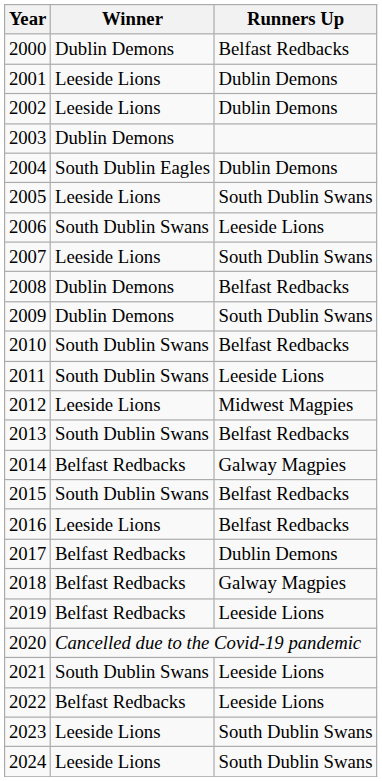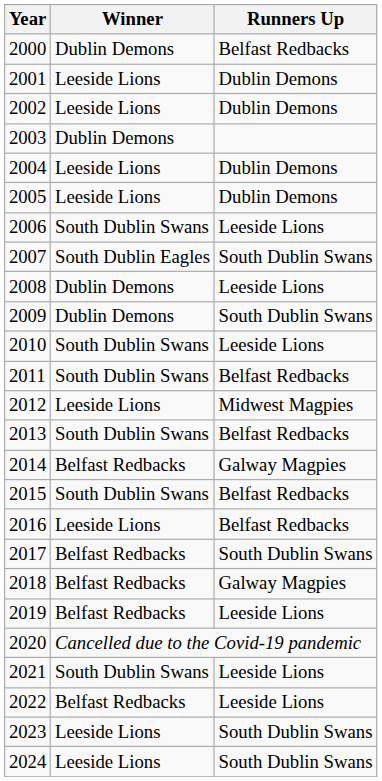 <table class="wikitable">
 <tr>
 <th>Year</th>
 <th>Winner</th>
 <th>Runners Up</th>
 </tr>
 <tr>
 <td>2000</td>
 <td>Dublin Demons</td>
 <td>Belfast Redbacks</td>
 </tr>
 <tr>
 <td>2001</td>
 <td>Leeside Lions</td>
 <td>Dublin Demons</td>
 </tr>
 <tr>
 <td>2002</td>
 <td>Leeside Lions</td>
 <td>Dublin Demons</td>
 </tr>
 <tr>
 <td>2003</td>
 <td>Dublin Demons</td>
 <td></td>
 </tr>
 <tr>
 <td>2004</td>
-<td>South Dublin Eagles</td>
+<td>Leeside Lions</td>
 <td>Dublin Demons</td>
 </tr>
 <tr>
 <td>2005</td>
 <td>Leeside Lions</td>
-<td>South Dublin Swans</td>
+<td>Dublin Demons</td>
 </tr>
 <tr>
 <td>2006</td>
 <td>South Dublin Swans</td>
 <td>Leeside Lions</td>
 </tr>
 <tr>
 <td>2007</td>
-<td>Leeside Lions</td>
+<td>South Dublin Eagles</td>
 <td>South Dublin Swans</td>
 </tr>
 <tr>
 <td>2008</td>
 <td>Dublin Demons</td>
-<td>Belfast Redbacks</td>
+<td>Leeside Lions</td>
 </tr>
 <tr>
 <td>2009</td>
 <td>Dublin Demons</td>
 <td>South Dublin Swans</td>
 </tr>
 <tr>
 <td>2010</td>
 <td>South Dublin Swans</td>
-<td>Belfast Redbacks</td>
+<td>Leeside Lions</td>
 </tr>
 <tr>
 <td>2011</td>
 <td>South Dublin Swans</td>
-<td>Leeside Lions</td>
+<td>Belfast Redbacks</td>
 </tr>
 <tr>
 <td>2012</td>
 <td>Leeside Lions</td>
 <td>Midwest Magpies</td>
 </tr>
 <tr>
 <td>2013</td>
 <td>South Dublin Swans</td>
 <td>Belfast Redbacks</td>
 </tr>
 <tr>
 <td>2014</td>
 <td>Belfast Redbacks</td>
 <td>Galway Magpies</td>
 </tr>
 <tr>
 <td>2015</td>
 <td>South Dublin Swans</td>
 <td>Belfast Redbacks</td>
 </tr>
 <tr>
 <td>2016</td>
 <td>Leeside Lions</td>
 <td>Belfast Redbacks</td>
 </tr>
 <tr>
 <td>2017</td>
 <td>Belfast Redbacks</td>
-<td>Dublin Demons</td>
+<td>South Dublin Swans</td>
 </tr>
 <tr>
 <td>2018</td>
 <td>Belfast Redbacks</td>
 <td>Galway Magpies</td>
 </tr>
 <tr>
 <td>2019</td>
 <td>Belfast Redbacks</td>
 <td>Leeside Lions</td>
 </tr>
 <tr>
 <td>2020</td>
 <td colspan="2"><em>Cancelled due to the Covid-19 pandemic</em></td>
 </tr>
 <tr>
 <td>2021</td>
 <td>South Dublin Swans</td>
 <td>Leeside Lions</td>
 </tr>
 <tr>
 <td>2022</td>
 <td>Belfast Redbacks</td>
 <td>Leeside Lions</td>
 </tr>
 <tr>
 <td>2023</td>
 <td>Leeside Lions</td>
 <td>South Dublin Swans</td>
 </tr>
 <tr>
 <td>2024</td>
 <td>Leeside Lions</td>
 <td>South Dublin Swans</td>
 </tr>
 </table>
